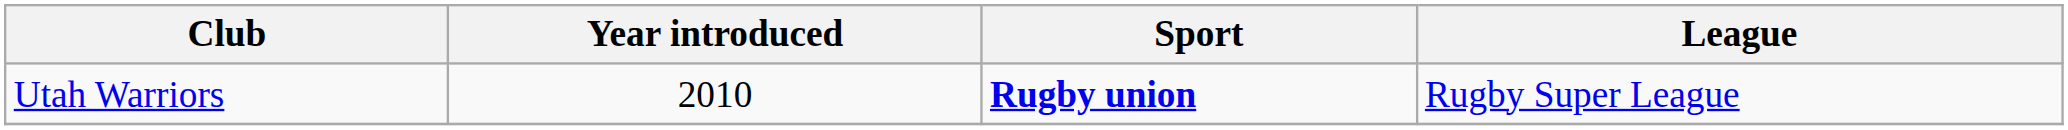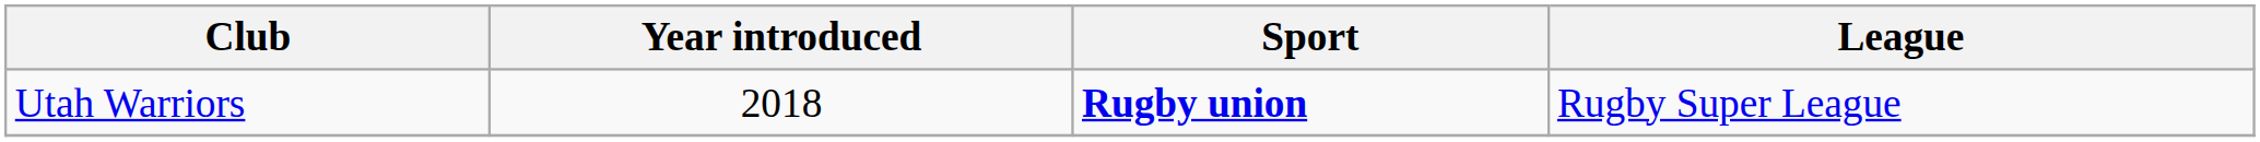 <table class="wikitable sortable" style="width:100%;">
 <tr>
 <th>Club</th>
 <th>Year introduced</th>
 <th>Sport</th>
 <th>League</th>
 </tr>
 <tr>
 <td><a href='#'>Utah Warriors</a></td>
-<td align=center>2010</td>
+<td align=center>2018</td>
 <td><strong><a href='#'>Rugby union</a></strong></td>
 <td><a href='#'>Rugby Super League</a></td>
 </tr>
 <tr>
 </tr>
 </table>
